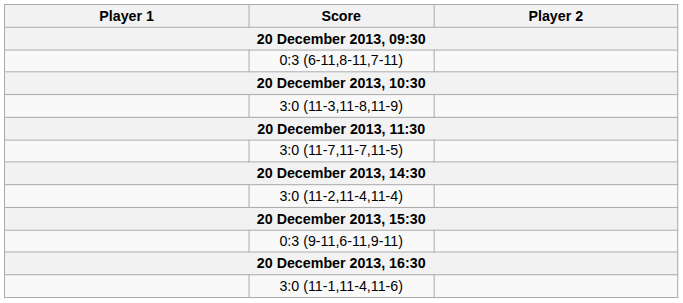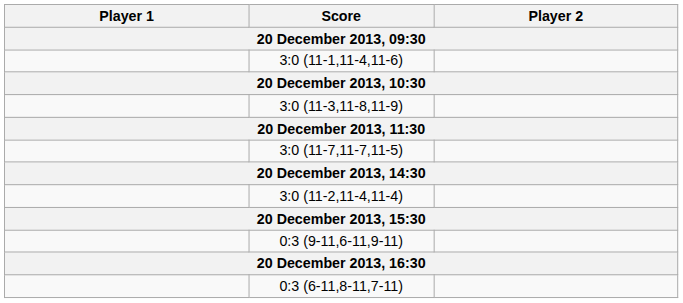 <table class="wikitable" style="text-align: center; font-size:90% ">
 <tr>
 <th align="right" width="240">Player 1</th>
 <th width="180">Score</th>
 <th align="left" width="240">Player 2</th>
 </tr>
 <tr>
 <th colspan=3>20 December 2013, 09:30</th>
 </tr>
 <tr>
-<td align=right></td>
-<td align=center>0:3 (6-11,8-11,7-11)</td>
-<td align=left><strong></strong></td>
+<td align=right><strong></strong></td>
+<td align=center>3:0 (11-1,11-4,11-6)</td>
+<td align=left></td>
 </tr>
 <tr>
 <th colspan=3>20 December 2013, 10:30</th>
 </tr>
 <tr>
 <td align=right><strong></strong></td>
 <td align=center>3:0 (11-3,11-8,11-9)</td>
 <td align=left></td>
 </tr>
 <tr>
 <th colspan=3>20 December 2013, 11:30</th>
 </tr>
 <tr>
 <td align=right><strong></strong></td>
 <td align=center>3:0 (11-7,11-7,11-5)</td>
 <td align=left></td>
 </tr>
 <tr>
 <th colspan=3>20 December 2013, 14:30</th>
 </tr>
 <tr>
 <td align=right><strong></strong></td>
 <td align=center>3:0 (11-2,11-4,11-4)</td>
 <td align=left></td>
 </tr>
 <tr>
 <th colspan=3>20 December 2013, 15:30</th>
 </tr>
 <tr>
 <td align=right></td>
 <td align=center>0:3 (9-11,6-11,9-11)</td>
 <td align=left><strong></strong></td>
 </tr>
 <tr>
 <th colspan=3>20 December 2013, 16:30</th>
 </tr>
 <tr>
-<td align=right><strong></strong></td>
-<td align=center>3:0 (11-1,11-4,11-6)</td>
-<td align=left></td>
+<td align=right></td>
+<td align=center>0:3 (6-11,8-11,7-11)</td>
+<td align=left><strong></strong></td>
 </tr>
 </table>
